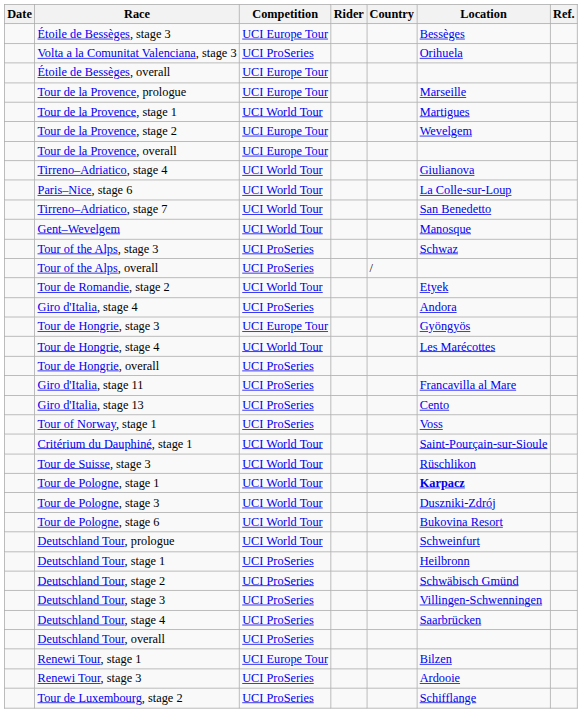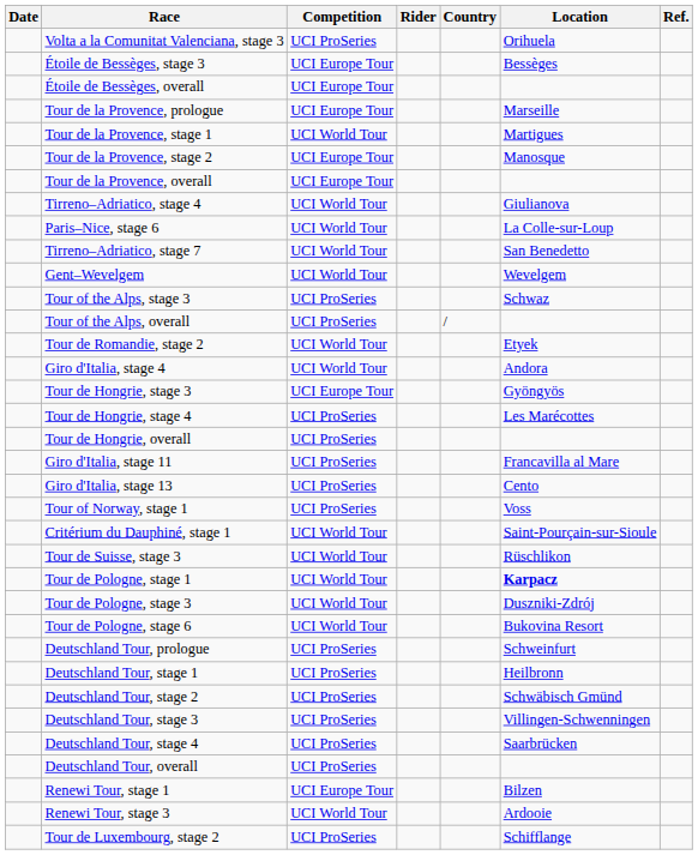 <table class="wikitable sortable">
 <tr>
 <th>Date</th>
 <th>Race</th>
 <th>Competition</th>
 <th>Rider</th>
 <th>Country</th>
 <th>Location</th>
 <th class="unsortable">Ref.</th>
 </tr>
 <tr>
 <td></td>
+<td><a href='#'>Volta a la Comunitat Valenciana</a>, stage 3</td>
+<td><a href='#'>UCI ProSeries</a></td>
+<td></td>
+<td></td>
+<td><a href='#'>Orihuela</a></td>
+<td align="center"></td>
+</tr>
+<tr>
+<td></td>
 <td><a href='#'>Étoile de Bessèges</a>, stage 3</td>
 <td><a href='#'>UCI Europe Tour</a></td>
 <td></td>
 <td></td>
 <td><a href='#'>Bessèges</a></td>
-<td align="center"></td>
-</tr>
-<tr>
-<td></td>
-<td><a href='#'>Volta a la Comunitat Valenciana</a>, stage 3</td>
-<td><a href='#'>UCI ProSeries</a></td>
-<td></td>
-<td></td>
-<td><a href='#'>Orihuela</a></td>
 <td align="center"></td>
 </tr>
 <tr>
 <td></td>
 <td><a href='#'>Étoile de Bessèges</a>, overall</td>
 <td><a href='#'>UCI Europe Tour</a></td>
 <td></td>
 <td></td>
 <td></td>
 <td align="center"></td>
 </tr>
 <tr>
 <td></td>
 <td><a href='#'>Tour de la Provence</a>, prologue</td>
 <td><a href='#'>UCI Europe Tour</a></td>
 <td></td>
 <td></td>
 <td><a href='#'>Marseille</a></td>
 <td align="center"></td>
 </tr>
 <tr>
 <td></td>
 <td><a href='#'>Tour de la Provence</a>, stage 1</td>
 <td><a href='#'>UCI World Tour</a></td>
 <td></td>
 <td></td>
 <td><a href='#'>Martigues</a></td>
 <td align="center"></td>
 </tr>
 <tr>
 <td></td>
 <td><a href='#'>Tour de la Provence</a>, stage 2</td>
 <td><a href='#'>UCI Europe Tour</a></td>
 <td></td>
 <td></td>
-<td><a href='#'>Wevelgem</a></td>
+<td><a href='#'>Manosque</a></td>
 <td align="center"></td>
 </tr>
 <tr>
 <td></td>
 <td><a href='#'>Tour de la Provence</a>, overall</td>
 <td><a href='#'>UCI Europe Tour</a></td>
 <td></td>
 <td></td>
 <td></td>
 <td align="center"></td>
 </tr>
 <tr>
 <td></td>
 <td><a href='#'>Tirreno–Adriatico</a>, stage 4</td>
 <td><a href='#'>UCI World Tour</a></td>
 <td></td>
 <td></td>
 <td><a href='#'>Giulianova</a></td>
 <td align="center"></td>
 </tr>
 <tr>
 <td></td>
 <td><a href='#'>Paris–Nice</a>, stage 6</td>
 <td><a href='#'>UCI World Tour</a></td>
 <td></td>
 <td></td>
 <td><a href='#'>La Colle-sur-Loup</a></td>
 <td align="center"></td>
 </tr>
 <tr>
 <td></td>
 <td><a href='#'>Tirreno–Adriatico</a>, stage 7</td>
 <td><a href='#'>UCI World Tour</a></td>
 <td></td>
 <td></td>
 <td><a href='#'>San Benedetto</a></td>
 <td align="center"></td>
 </tr>
 <tr>
 <td></td>
 <td><a href='#'>Gent–Wevelgem</a></td>
 <td><a href='#'>UCI World Tour</a></td>
 <td></td>
 <td></td>
-<td><a href='#'>Manosque</a></td>
+<td><a href='#'>Wevelgem</a></td>
 <td align="center"></td>
 </tr>
 <tr>
 <td></td>
 <td><a href='#'>Tour of the Alps</a>, stage 3</td>
 <td><a href='#'>UCI ProSeries</a></td>
 <td></td>
 <td></td>
 <td><a href='#'>Schwaz</a></td>
 <td align="center"></td>
 </tr>
 <tr>
 <td></td>
 <td><a href='#'>Tour of the Alps</a>, overall</td>
 <td><a href='#'>UCI ProSeries</a></td>
 <td></td>
 <td>/</td>
 <td></td>
 <td align="center"></td>
 </tr>
 <tr>
 <td></td>
 <td><a href='#'>Tour de Romandie</a>, stage 2</td>
 <td><a href='#'>UCI World Tour</a></td>
 <td></td>
 <td></td>
 <td><a href='#'>Etyek</a></td>
 <td align="center"></td>
 </tr>
 <tr>
 <td></td>
 <td><a href='#'>Giro d'Italia</a>, stage 4</td>
-<td><a href='#'>UCI ProSeries</a></td>
+<td><a href='#'>UCI World Tour</a></td>
 <td></td>
 <td></td>
 <td><a href='#'>Andora</a></td>
 <td align="center"></td>
 </tr>
 <tr>
 <td></td>
 <td><a href='#'>Tour de Hongrie</a>, stage 3</td>
 <td><a href='#'>UCI Europe Tour</a></td>
 <td></td>
 <td></td>
 <td><a href='#'>Gyöngyös</a></td>
 <td align="center"></td>
 </tr>
 <tr>
 <td></td>
 <td><a href='#'>Tour de Hongrie</a>, stage 4</td>
-<td><a href='#'>UCI World Tour</a></td>
+<td><a href='#'> UCI ProSeries</a></td>
 <td></td>
 <td></td>
 <td><a href='#'>Les Marécottes</a></td>
 <td align="center"></td>
 </tr>
 <tr>
 <td></td>
 <td><a href='#'>Tour de Hongrie</a>, overall</td>
 <td><a href='#'> UCI ProSeries</a></td>
 <td></td>
 <td></td>
 <td></td>
 <td align="center"></td>
 </tr>
 <tr>
 <td></td>
 <td><a href='#'>Giro d'Italia</a>, stage 11</td>
 <td><a href='#'>UCI ProSeries</a></td>
 <td></td>
 <td></td>
 <td><a href='#'>Francavilla al Mare</a></td>
 <td align="center"></td>
 </tr>
 <tr>
 <td></td>
 <td><a href='#'>Giro d'Italia</a>, stage 13</td>
 <td><a href='#'>UCI ProSeries</a></td>
 <td></td>
 <td></td>
 <td><a href='#'>Cento</a></td>
 <td align="center"></td>
 </tr>
 <tr>
 <td></td>
 <td><a href='#'>Tour of Norway</a>, stage 1</td>
 <td><a href='#'>UCI ProSeries</a></td>
 <td></td>
 <td></td>
 <td><a href='#'>Voss</a></td>
 <td align="center"></td>
 </tr>
 <tr>
 <td></td>
 <td><a href='#'>Critérium du Dauphiné</a>, stage 1</td>
 <td><a href='#'>UCI World Tour</a></td>
 <td></td>
 <td></td>
 <td><a href='#'>Saint-Pourçain-sur-Sioule</a></td>
 <td align="center"></td>
 </tr>
 <tr>
 <td></td>
 <td><a href='#'>Tour de Suisse</a>, stage 3</td>
 <td><a href='#'>UCI World Tour</a></td>
 <td></td>
 <td></td>
 <td><a href='#'>Rüschlikon</a></td>
 <td align="center"></td>
 </tr>
 <tr>
 <td></td>
 <td><a href='#'>Tour de Pologne</a>, stage 1</td>
 <td><a href='#'>UCI World Tour</a></td>
 <td></td>
 <td></td>
 <td><strong><a href='#'>Karpacz</a></strong></td>
 <td align="center"></td>
 </tr>
 <tr>
 <td></td>
 <td><a href='#'>Tour de Pologne</a>, stage 3</td>
 <td><a href='#'>UCI World Tour</a></td>
 <td></td>
 <td></td>
 <td><a href='#'>Duszniki-Zdrój</a></td>
 <td align="center"></td>
 </tr>
 <tr>
 <td></td>
 <td><a href='#'>Tour de Pologne</a>, stage 6</td>
 <td><a href='#'>UCI World Tour</a></td>
 <td></td>
 <td></td>
 <td><a href='#'>Bukovina Resort</a></td>
 <td align="center"></td>
 </tr>
 <tr>
 <td></td>
 <td><a href='#'>Deutschland Tour</a>, prologue</td>
-<td><a href='#'>UCI World Tour</a></td>
+<td><a href='#'>UCI ProSeries</a></td>
 <td></td>
 <td></td>
 <td><a href='#'>Schweinfurt</a></td>
 <td align="center"></td>
 </tr>
 <tr>
 <td></td>
 <td><a href='#'>Deutschland Tour</a>, stage 1</td>
 <td><a href='#'>UCI ProSeries</a></td>
 <td></td>
 <td></td>
 <td><a href='#'>Heilbronn</a></td>
 <td align="center"></td>
 </tr>
 <tr>
 <td></td>
 <td><a href='#'>Deutschland Tour</a>, stage 2</td>
 <td><a href='#'>UCI ProSeries</a></td>
 <td></td>
 <td></td>
 <td><a href='#'>Schwäbisch Gmünd</a></td>
 <td align="center"></td>
 </tr>
 <tr>
 <td></td>
 <td><a href='#'>Deutschland Tour</a>, stage 3</td>
 <td><a href='#'>UCI ProSeries</a></td>
 <td></td>
 <td></td>
 <td><a href='#'>Villingen-Schwenningen</a></td>
 <td align="center"></td>
 </tr>
 <tr>
 <td></td>
 <td><a href='#'>Deutschland Tour</a>, stage 4</td>
 <td><a href='#'>UCI ProSeries</a></td>
 <td></td>
 <td></td>
 <td><a href='#'>Saarbrücken</a></td>
 <td align="center"></td>
 </tr>
 <tr>
 <td></td>
 <td><a href='#'>Deutschland Tour</a>, overall</td>
 <td><a href='#'>UCI ProSeries</a></td>
 <td></td>
 <td></td>
 <td></td>
 <td align="center"></td>
 </tr>
 <tr>
 <td></td>
 <td><a href='#'>Renewi Tour</a>, stage 1</td>
 <td><a href='#'>UCI Europe Tour</a></td>
 <td></td>
 <td></td>
 <td><a href='#'>Bilzen</a></td>
 <td align="center"></td>
 </tr>
 <tr>
 <td></td>
 <td><a href='#'>Renewi Tour</a>, stage 3</td>
-<td><a href='#'>UCI ProSeries</a></td>
+<td><a href='#'>UCI World Tour</a></td>
 <td></td>
 <td></td>
 <td><a href='#'>Ardooie</a></td>
 <td align="center"></td>
 </tr>
 <tr>
 <td></td>
 <td><a href='#'>Tour de Luxembourg</a>, stage 2</td>
 <td><a href='#'>UCI ProSeries</a></td>
 <td></td>
 <td></td>
 <td><a href='#'>Schifflange</a></td>
 <td align="center"></td>
 </tr>
 </table>
